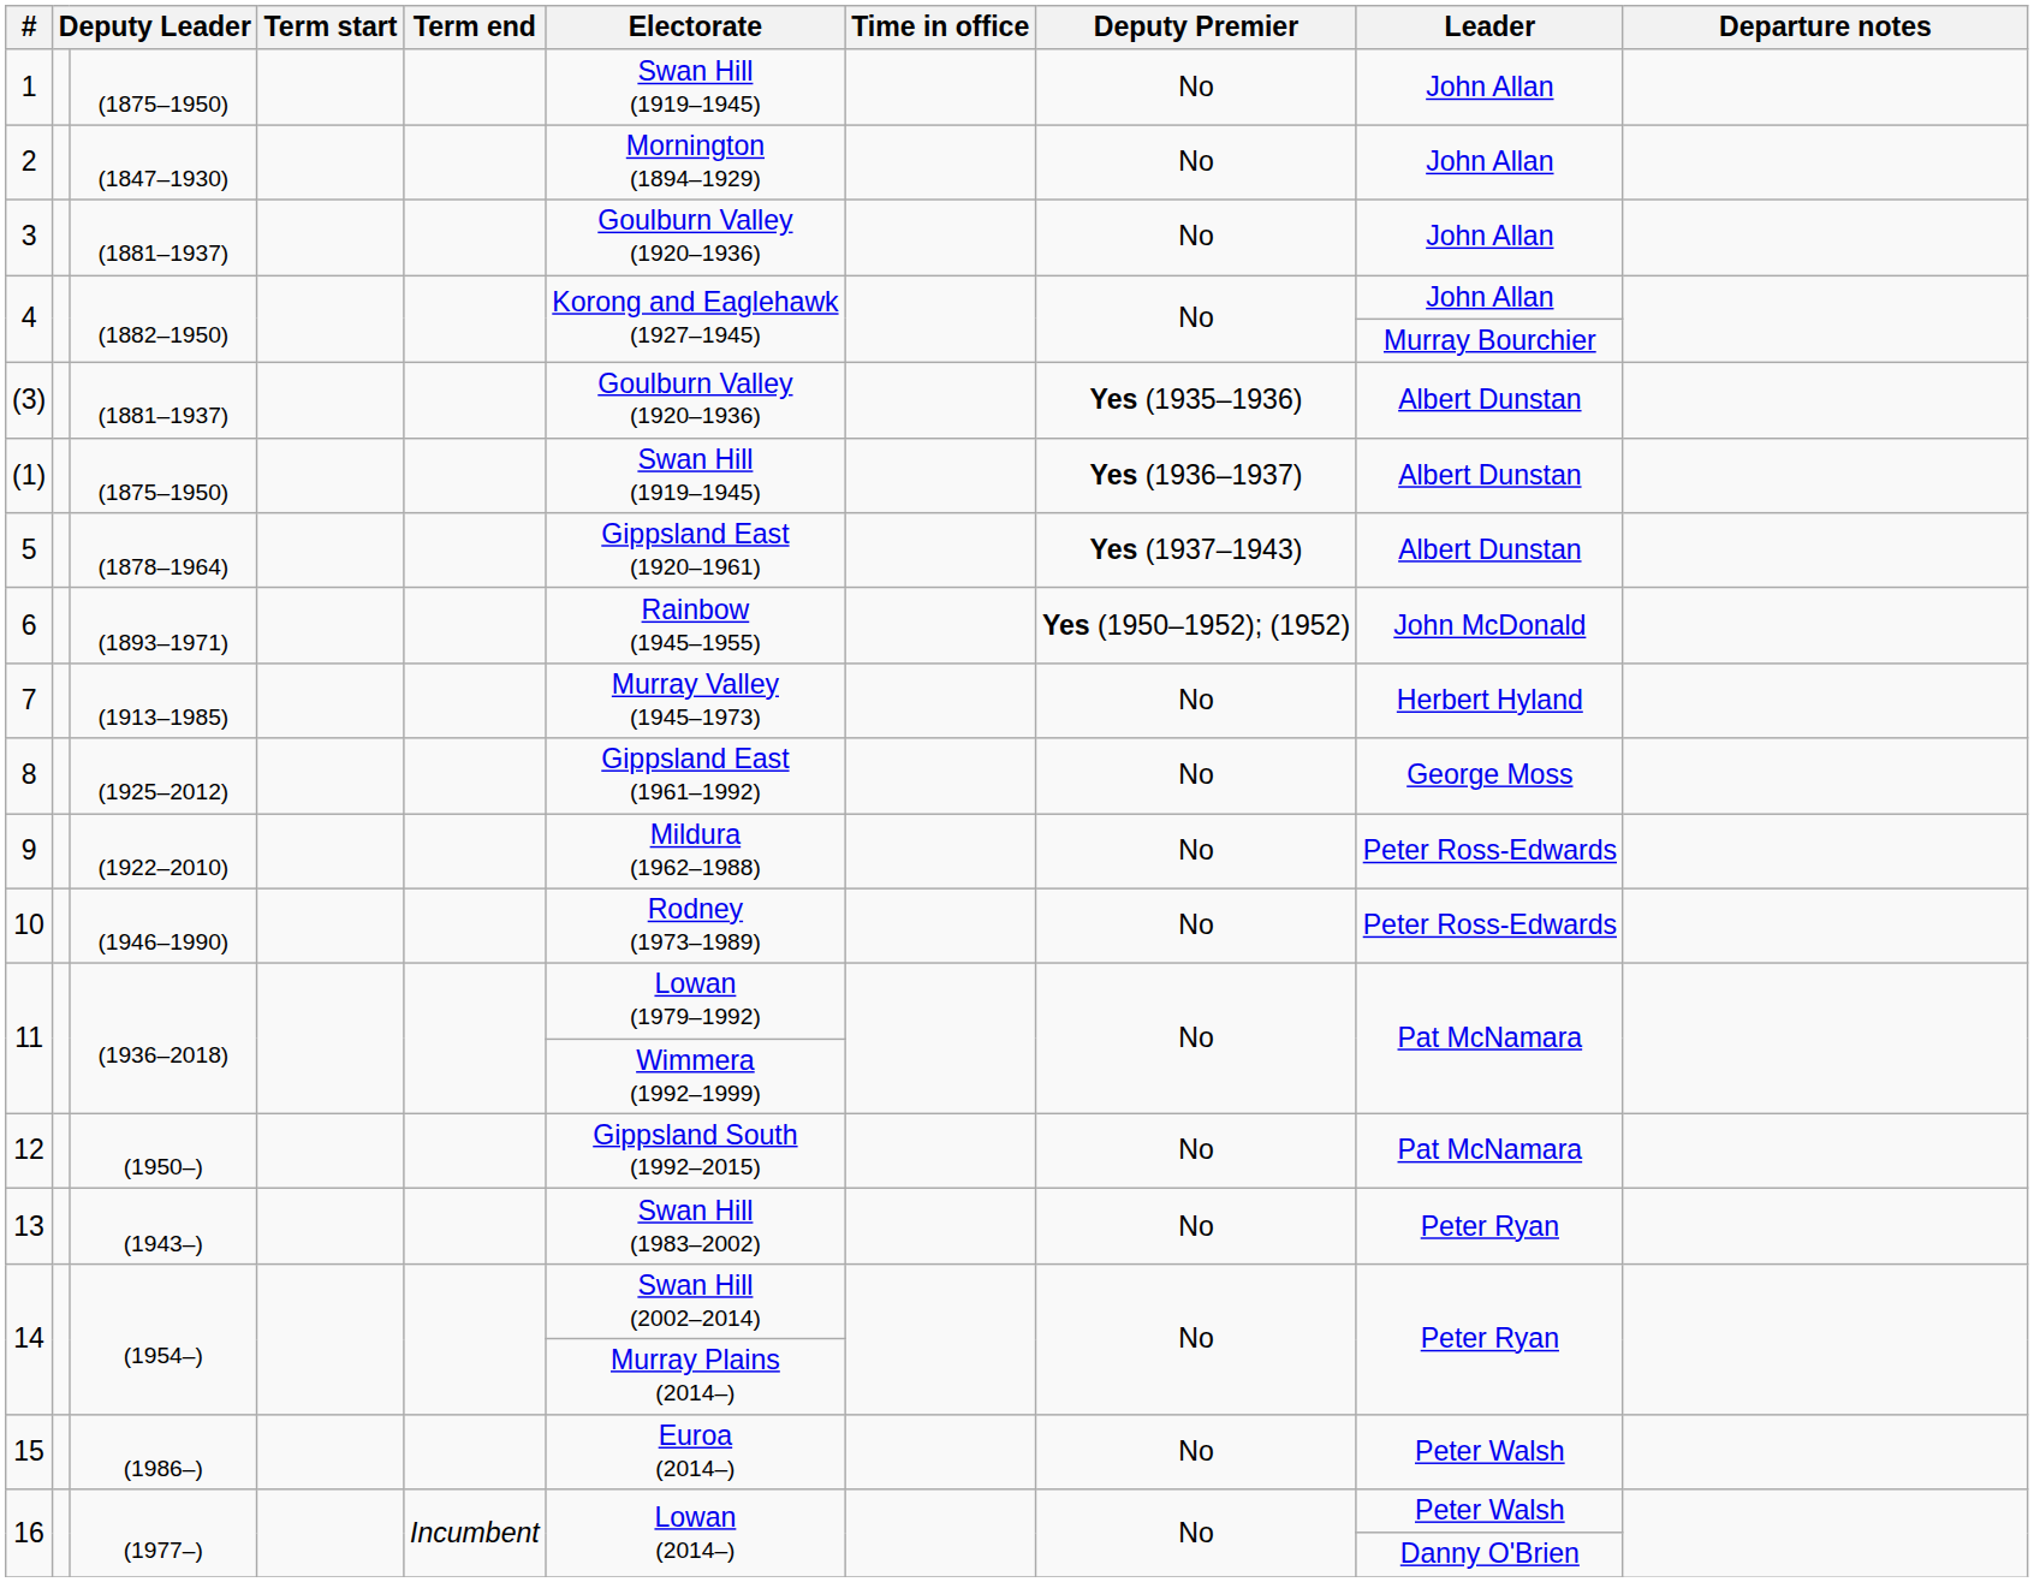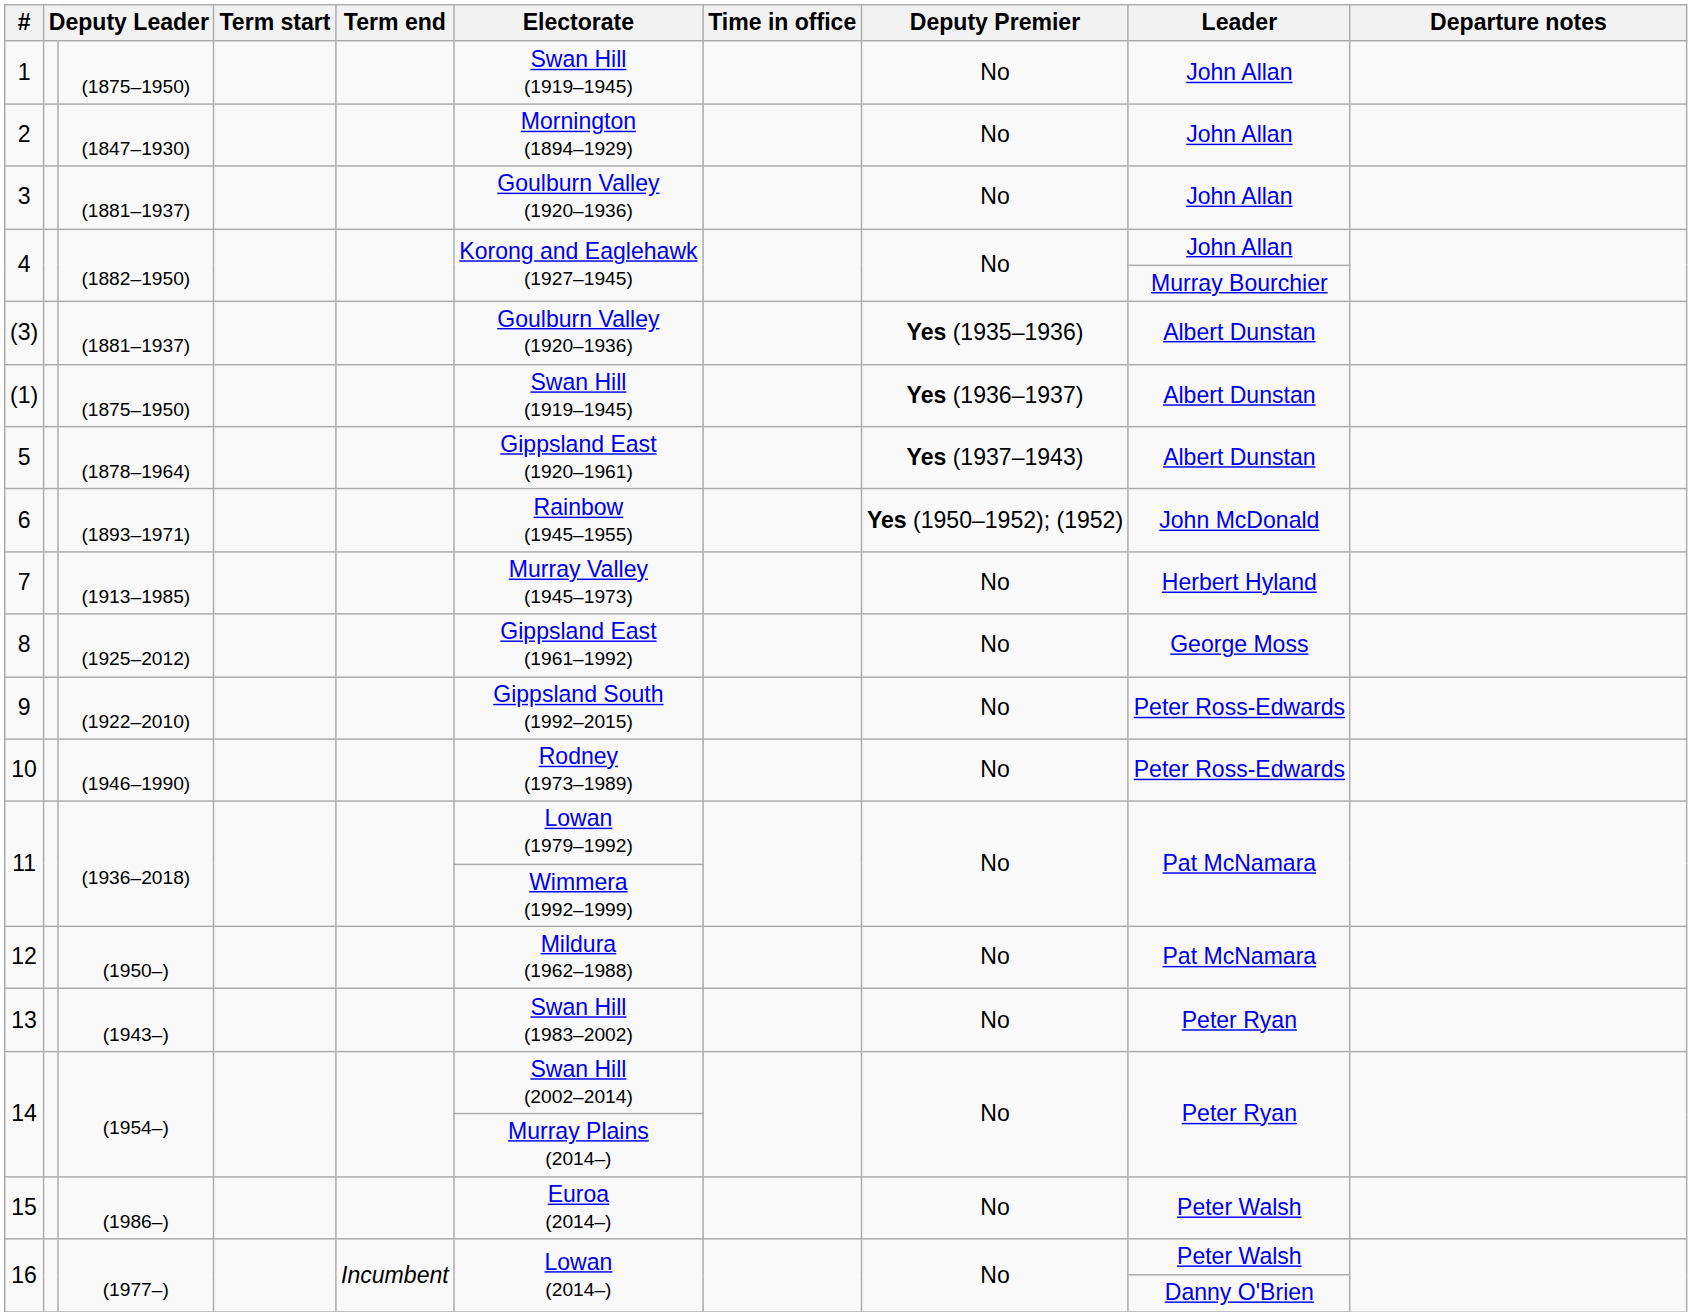 <table class="wikitable sortable">
 <tr>
 <th>#</th>
 <th colspan=2>Deputy Leader</th>
 <th>Term start</th>
 <th>Term end</th>
 <th>Electorate</th>
 <th>Time in office</th>
 <th>Deputy Premier</th>
 <th>Leader</th>
 <th width=20%>Departure notes</th>
 </tr>
 <tr align=center>
 <td>1</td>
 <td></td>
 <td><br><small>(1875–1950)</small></td>
 <td></td>
 <td></td>
 <td><a href='#'>Swan Hill</a><br><small>(1919–1945)</small></td>
 <td></td>
 <td>No</td>
 <td><a href='#'>John Allan</a></td>
 <td></td>
 </tr>
 <tr align=center>
 <td>2</td>
 <td></td>
 <td><br><small>(1847–1930)</small></td>
 <td></td>
 <td></td>
 <td><a href='#'>Mornington</a><br><small>(1894–1929)</small></td>
 <td></td>
 <td>No</td>
 <td><a href='#'>John Allan</a></td>
 <td></td>
 </tr>
 <tr align=center>
 <td>3</td>
 <td></td>
 <td><br><small>(1881–1937)</small></td>
 <td></td>
 <td></td>
 <td><a href='#'>Goulburn Valley</a><br><small>(1920–1936)</small></td>
 <td></td>
 <td>No</td>
 <td><a href='#'>John Allan</a></td>
 <td></td>
 </tr>
 <tr align=center>
 <td rowspan=2>4</td>
 <td rowspan=2></td>
 <td rowspan=2><br><small>(1882–1950)</small></td>
 <td rowspan=2></td>
 <td rowspan=2></td>
 <td rowspan=2><a href='#'>Korong and Eaglehawk</a><br><small>(1927–1945)</small></td>
 <td rowspan=2></td>
 <td rowspan=2>No</td>
 <td><a href='#'>John Allan</a></td>
 <td rowspan=2></td>
 </tr>
 <tr align=center>
 <td><a href='#'>Murray Bourchier</a></td>
 </tr>
 <tr align=center>
 <td>(3)</td>
 <td></td>
 <td><br><small>(1881–1937)</small></td>
 <td></td>
 <td></td>
 <td><a href='#'>Goulburn Valley</a><br><small>(1920–1936)</small></td>
 <td></td>
 <td><strong>Yes</strong> (1935–1936)</td>
 <td><a href='#'>Albert Dunstan</a></td>
 <td></td>
 </tr>
 <tr align=center>
 <td>(1)</td>
 <td></td>
 <td><br><small>(1875–1950)</small></td>
 <td></td>
 <td></td>
 <td><a href='#'>Swan Hill</a><br><small>(1919–1945)</small></td>
 <td></td>
 <td><strong>Yes</strong> (1936–1937)</td>
 <td><a href='#'>Albert Dunstan</a></td>
 <td></td>
 </tr>
 <tr align=center>
 <td>5</td>
 <td></td>
 <td><br><small>(1878–1964)</small></td>
 <td></td>
 <td></td>
 <td><a href='#'>Gippsland East</a><br><small>(1920–1961)</small></td>
 <td></td>
 <td><strong>Yes</strong> (1937–1943)</td>
 <td><a href='#'>Albert Dunstan</a></td>
 <td></td>
 </tr>
 <tr align=center>
 <td>6</td>
 <td></td>
 <td><br><small>(1893–1971)</small></td>
 <td></td>
 <td></td>
 <td><a href='#'>Rainbow</a><br><small>(1945–1955)</small></td>
 <td></td>
 <td><strong>Yes</strong> (1950–1952); (1952)</td>
 <td><a href='#'>John McDonald</a></td>
 <td></td>
 </tr>
 <tr align=center>
 <td>7</td>
 <td></td>
 <td><br><small>(1913–1985)</small></td>
 <td></td>
 <td></td>
 <td><a href='#'>Murray Valley</a><br><small>(1945–1973)</small></td>
 <td></td>
 <td>No</td>
 <td><a href='#'>Herbert Hyland</a></td>
 <td></td>
 </tr>
 <tr align=center>
 <td>8</td>
 <td></td>
 <td><br><small>(1925–2012)</small></td>
 <td></td>
 <td></td>
 <td><a href='#'>Gippsland East</a><br><small>(1961–1992)</small></td>
 <td></td>
 <td>No</td>
 <td><a href='#'>George Moss</a></td>
 <td></td>
 </tr>
 <tr align=center>
 <td>9</td>
 <td></td>
 <td><br><small>(1922–2010)</small></td>
 <td></td>
 <td></td>
-<td><a href='#'>Mildura</a><br><small>(1962–1988)</small></td>
+<td><a href='#'>Gippsland South</a><br><small>(1992–2015)</small></td>
 <td></td>
 <td>No</td>
 <td><a href='#'>Peter Ross-Edwards</a></td>
 <td></td>
 </tr>
 <tr align=center>
 <td>10</td>
 <td></td>
 <td><br><small>(1946–1990)</small></td>
 <td></td>
 <td></td>
 <td><a href='#'>Rodney</a><br><small>(1973–1989)</small></td>
 <td></td>
 <td>No</td>
 <td><a href='#'>Peter Ross-Edwards</a></td>
 <td></td>
 </tr>
 <tr align=center>
 <td rowspan=2>11</td>
 <td rowspan=2></td>
 <td rowspan=2><br><small>(1936–2018)</small></td>
 <td rowspan=2></td>
 <td rowspan=2></td>
 <td><a href='#'>Lowan</a><br><small>(1979–1992)</small></td>
 <td rowspan=2></td>
 <td rowspan=2>No</td>
 <td rowspan=2><a href='#'>Pat McNamara</a></td>
 <td rowspan=2></td>
 </tr>
 <tr align=center>
 <td><a href='#'>Wimmera</a><br><small>(1992–1999)</small></td>
 </tr>
 <tr align=center>
 <td>12</td>
 <td></td>
 <td><br><small>(1950–)</small></td>
 <td></td>
 <td></td>
-<td><a href='#'>Gippsland South</a><br><small>(1992–2015)</small></td>
+<td><a href='#'>Mildura</a><br><small>(1962–1988)</small></td>
 <td></td>
 <td>No</td>
 <td><a href='#'>Pat McNamara</a></td>
 <td></td>
 </tr>
 <tr align=center>
 <td>13</td>
 <td></td>
 <td><br><small>(1943–)</small></td>
 <td></td>
 <td></td>
 <td><a href='#'>Swan Hill</a><br><small>(1983–2002)</small></td>
 <td></td>
 <td>No</td>
 <td><a href='#'>Peter Ryan</a></td>
 <td></td>
 </tr>
 <tr align=center>
 <td rowspan=2>14</td>
 <td rowspan=2></td>
 <td rowspan=2><br><small>(1954–)</small></td>
 <td rowspan=2></td>
 <td rowspan=2></td>
 <td><a href='#'>Swan Hill</a><br><small>(2002–2014)</small></td>
 <td rowspan=2><strong></strong></td>
 <td rowspan=2>No</td>
 <td rowspan=2><a href='#'>Peter Ryan</a></td>
 <td rowspan=2></td>
 </tr>
 <tr align=center>
 <td><a href='#'>Murray Plains</a><br><small>(2014–)</small></td>
 </tr>
 <tr align=center>
 <td>15</td>
 <td></td>
 <td><br><small>(1986–)</small></td>
 <td></td>
 <td></td>
 <td><a href='#'>Euroa</a><br><small>(2014–)</small></td>
 <td></td>
 <td>No</td>
 <td><a href='#'>Peter Walsh</a></td>
 <td></td>
 </tr>
 <tr align=center>
 <td rowspan=2>16</td>
 <td rowspan=2></td>
 <td rowspan=2><br><small>(1977–)</small></td>
 <td rowspan=2></td>
 <td rowspan=2><em>Incumbent</em></td>
 <td rowspan=2><a href='#'>Lowan</a><br><small>(2014–)</small></td>
 <td rowspan=2></td>
 <td rowspan=2>No</td>
 <td><a href='#'>Peter Walsh</a></td>
 </tr>
 <tr align=center>
 <td><a href='#'>Danny O'Brien</a></td>
 </tr>
 <tr align=center>
 </tr>
 </table>
